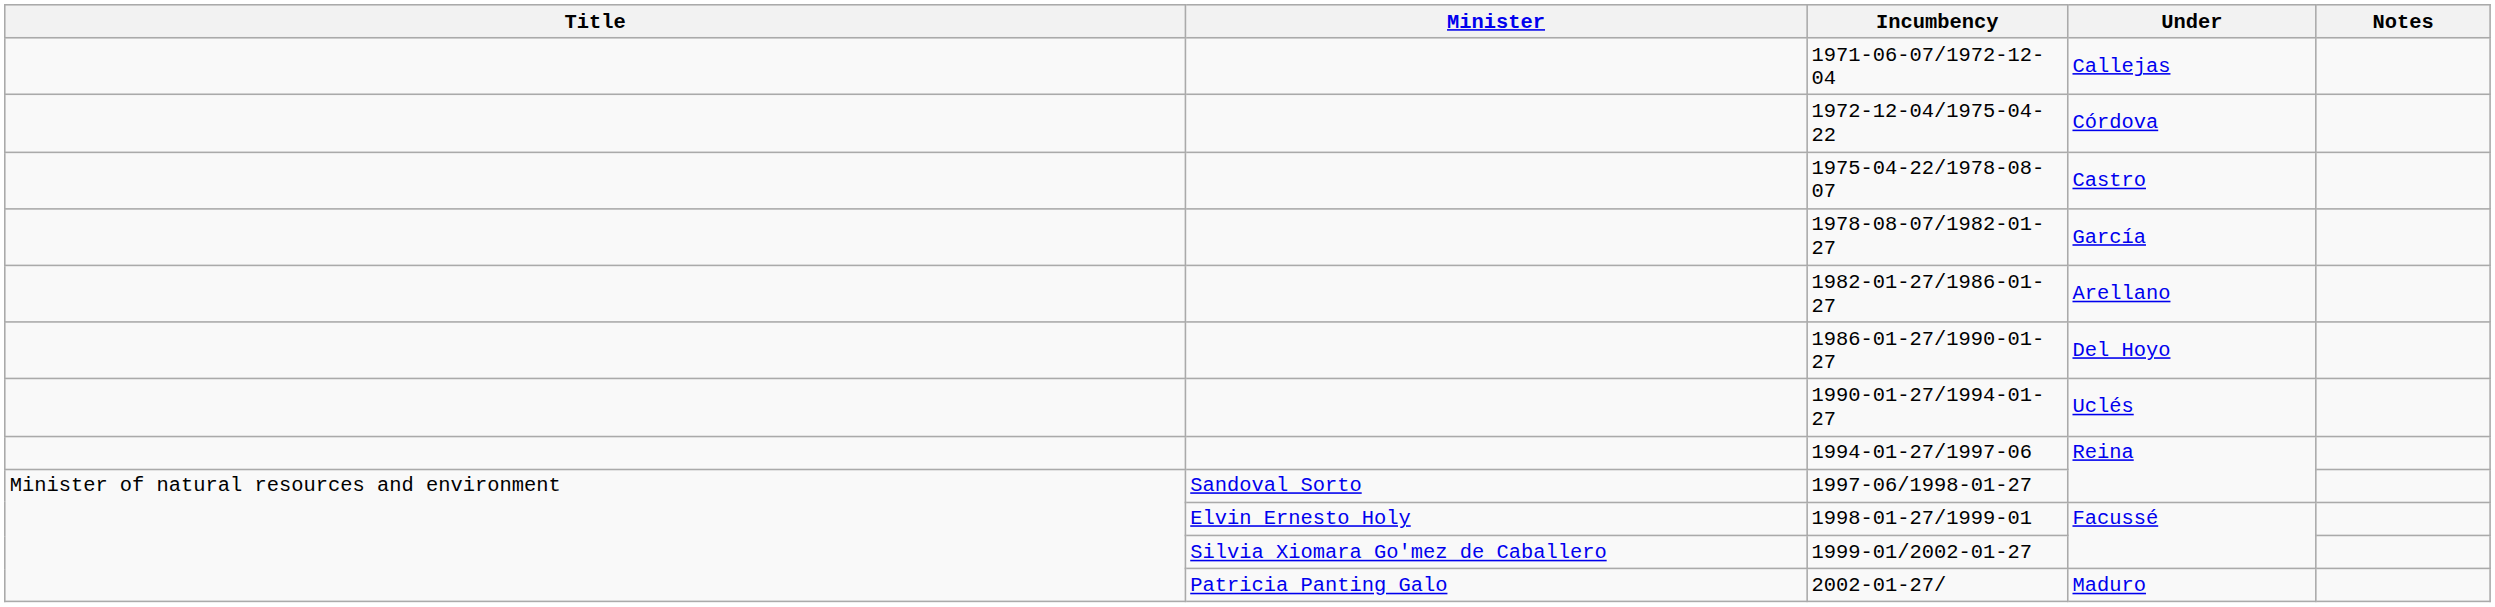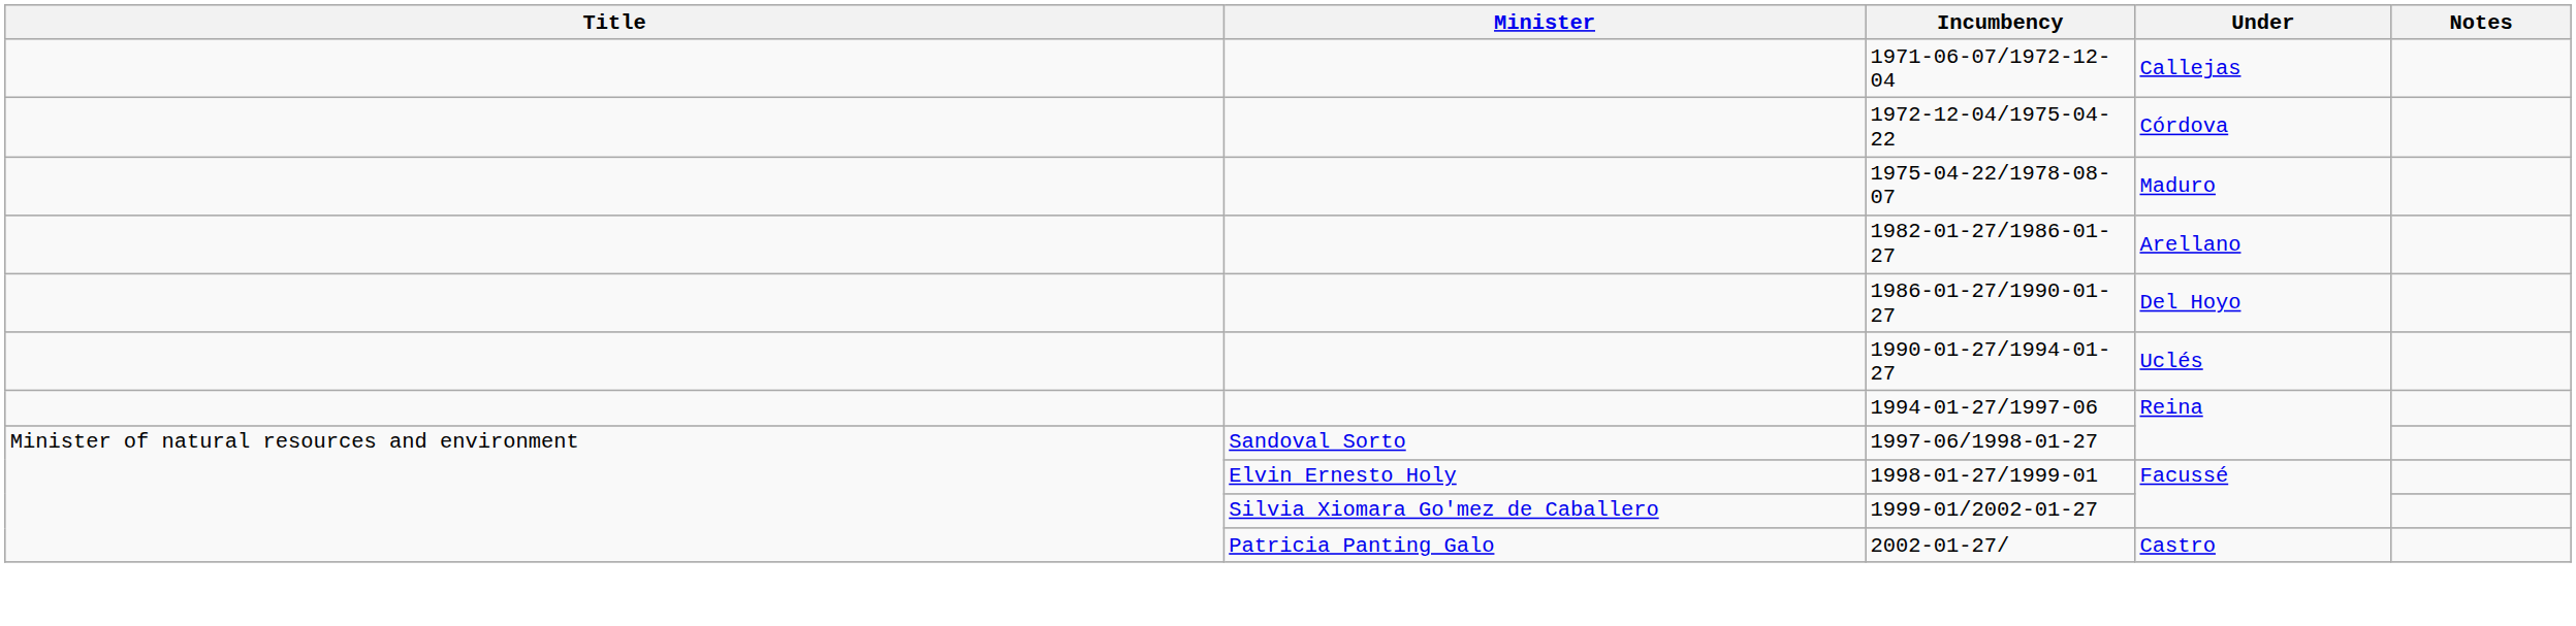 <table class="wikitable" style="width:100%;">
 <tr>
 <th>Title</th>
 <th style="width:25%;"><a href='#'>Minister</a></th>
 <th style="width:160px;">Incumbency</th>
 <th style="width:10%;">Under</th>
 <th style="width:7%;">Notes</th>
 </tr>
 <tr>
 <td></td>
 <td></td>
 <td>1971-06-07/1972-12-04</td>
 <td><a href='#'>Callejas</a></td>
 <td></td>
 </tr>
 <tr>
 <td></td>
 <td></td>
 <td>1972-12-04/1975-04-22</td>
 <td><a href='#'>Córdova</a></td>
 <td></td>
 </tr>
 <tr>
 <td></td>
 <td></td>
 <td>1975-04-22/1978-08-07</td>
-<td><a href='#'>Castro</a></td>
-<td></td>
-</tr>
-<tr>
-<td></td>
-<td></td>
-<td>1978-08-07/1982-01-27</td>
-<td><a href='#'>García</a></td>
+<td><a href='#'>Maduro</a></td>
 <td></td>
 </tr>
 <tr>
 <td></td>
 <td></td>
 <td>1982-01-27/1986-01-27</td>
 <td><a href='#'>Arellano</a></td>
 <td></td>
 </tr>
 <tr>
 <td></td>
 <td></td>
 <td>1986-01-27/1990-01-27</td>
 <td><a href='#'>Del Hoyo</a></td>
 <td></td>
 </tr>
 <tr>
 <td></td>
 <td></td>
 <td>1990-01-27/1994-01-27</td>
 <td><a href='#'>Uclés</a></td>
 <td></td>
 </tr>
 <tr>
 <td></td>
 <td></td>
 <td>1994-01-27/1997-06</td>
 <td rowspan="2" style="vertical-align:top;"><a href='#'>Reina</a></td>
 <td></td>
 </tr>
 <tr>
 <td rowspan="4" style="vertical-align:top;">Minister of natural resources and environment</td>
 <td><a href='#'>Sandoval Sorto</a></td>
 <td>1997-06/1998-01-27</td>
 <td></td>
 </tr>
 <tr>
 <td><a href='#'>Elvin Ernesto Holy</a></td>
 <td>1998-01-27/1999-01</td>
 <td rowspan="2" style="vertical-align:top;"><a href='#'>Facussé</a></td>
 <td></td>
 </tr>
 <tr>
 <td><a href='#'>Silvia Xiomara Go'mez de Caballero</a></td>
 <td>1999-01/2002-01-27</td>
 <td></td>
 </tr>
 <tr>
 <td><a href='#'>Patricia Panting Galo</a></td>
 <td>2002-01-27/</td>
-<td><a href='#'>Maduro</a></td>
+<td><a href='#'>Castro</a></td>
 <td></td>
 </tr>
 </table>
